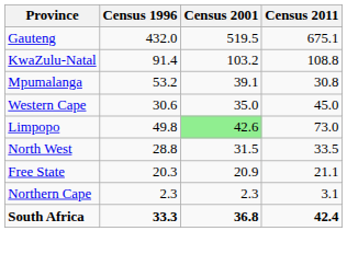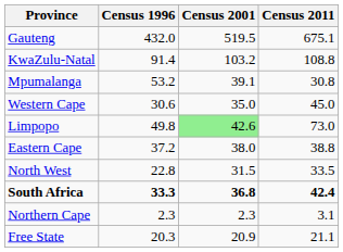 <table class="wikitable sortable">
 <tr>
 <th>Province</th>
 <th>Census 1996</th>
 <th>Census 2001</th>
 <th>Census 2011</th>
 </tr>
 <tr>
 <td><a href='#'>Gauteng</a></td>
 <td style="text-align:right">432.0</td>
 <td style="text-align:right">519.5</td>
 <td style="text-align:right">675.1</td>
 </tr>
 <tr>
 <td><a href='#'>KwaZulu-Natal</a></td>
 <td style="text-align:right">91.4</td>
 <td style="text-align:right">103.2</td>
 <td style="text-align:right">108.8</td>
 </tr>
 <tr>
 <td><a href='#'>Mpumalanga</a></td>
 <td style="text-align:right">53.2</td>
 <td style="text-align:right">39.1</td>
 <td style="text-align:right">30.8</td>
 </tr>
 <tr>
 <td><a href='#'>Western Cape</a></td>
 <td style="text-align:right">30.6</td>
 <td style="text-align:right">35.0</td>
 <td style="text-align:right">45.0</td>
 </tr>
 <tr>
 <td><a href='#'>Limpopo</a></td>
 <td style="text-align:right">49.8</td>
 <td style="background: lightgreen; text-align:right">42.6</td>
 <td style="text-align:right">73.0</td>
 </tr>
 <tr>
+<td><a href='#'>Eastern Cape</a></td>
+<td style="text-align:right">37.2</td>
+<td style="text-align:right">38.0</td>
+<td style="text-align:right">38.8</td>
+</tr>
+<tr>
 <td><a href='#'>North West</a></td>
-<td style="text-align:right">28.8</td>
+<td style="text-align:right">22.8</td>
 <td style="text-align:right">31.5</td>
 <td style="text-align:right">33.5</td>
+</tr>
+<tr class="sortbottom">
+<td><strong>South Africa</strong></td>
+<td style="text-align:right"><strong>33.3</strong></td>
+<td style="text-align:right"><strong>36.8</strong></td>
+<td style="text-align:right"><strong>42.4</strong></td>
+</tr>
+<tr>
+<td><a href='#'>Northern Cape</a></td>
+<td style="text-align:right">2.3</td>
+<td style="text-align:right">2.3</td>
+<td style="text-align:right">3.1</td>
 </tr>
 <tr>
 <td><a href='#'>Free State</a></td>
 <td style="text-align:right">20.3</td>
 <td style="text-align:right">20.9</td>
 <td style="text-align:right">21.1</td>
 </tr>
-<tr>
-<td><a href='#'>Northern Cape</a></td>
-<td style="text-align:right">2.3</td>
-<td style="text-align:right">2.3</td>
-<td style="text-align:right">3.1</td>
-</tr>
-<tr class="sortbottom">
-<td><strong>South Africa</strong></td>
-<td style="text-align:right"><strong>33.3</strong></td>
-<td style="text-align:right"><strong>36.8</strong></td>
-<td style="text-align:right"><strong>42.4</strong></td>
-</tr>
 </table>
